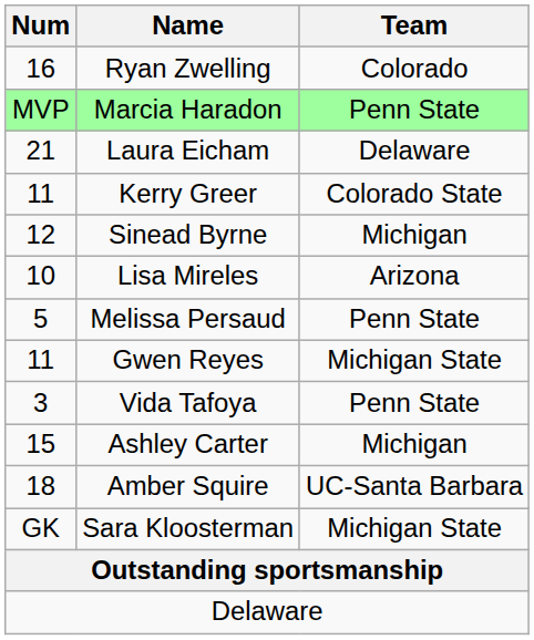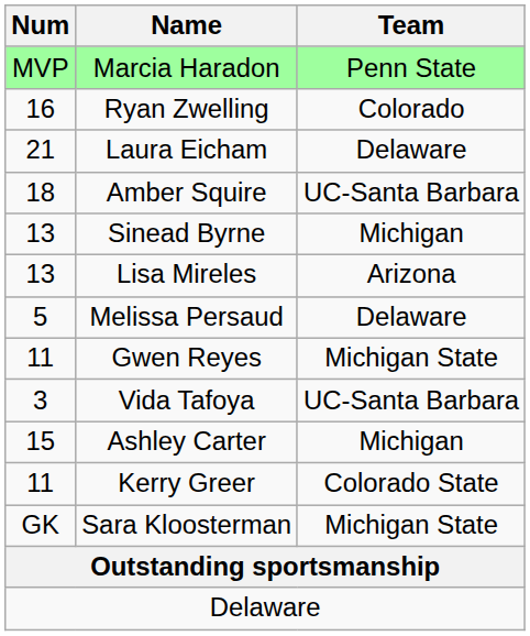 <table class="wikitable" style="text-align:center">
 <tr>
 <th>Num</th>
 <th>Name</th>
 <th>Team</th>
-</tr>
-<tr>
-<td>16</td>
-<td>Ryan Zwelling</td>
-<td>Colorado</td>
 </tr>
 <tr bgcolor="#9eff9e">
 <td>MVP</td>
 <td>Marcia Haradon</td>
 <td>Penn State</td>
 </tr>
 <tr>
+<td>16</td>
+<td>Ryan Zwelling</td>
+<td>Colorado</td>
+</tr>
+<tr>
 <td>21</td>
 <td>Laura Eicham</td>
 <td>Delaware</td>
 </tr>
 <tr>
-<td>11</td>
-<td>Kerry Greer</td>
-<td>Colorado State</td>
+<td>18</td>
+<td>Amber Squire</td>
+<td>UC-Santa Barbara</td>
 </tr>
 <tr>
-<td>12</td>
+<td>13</td>
 <td>Sinead Byrne</td>
 <td>Michigan</td>
 </tr>
 <tr>
-<td>10</td>
+<td>13</td>
 <td>Lisa Mireles</td>
 <td>Arizona</td>
 </tr>
 <tr>
 <td>5</td>
 <td>Melissa Persaud</td>
-<td>Penn State</td>
+<td>Delaware</td>
 </tr>
 <tr>
 <td>11</td>
 <td>Gwen Reyes</td>
 <td>Michigan State</td>
 </tr>
 <tr>
 <td>3</td>
 <td>Vida Tafoya</td>
-<td>Penn State</td>
+<td>UC-Santa Barbara</td>
 </tr>
 <tr>
 <td>15</td>
 <td>Ashley Carter</td>
 <td>Michigan</td>
 </tr>
 <tr>
-<td>18</td>
-<td>Amber Squire</td>
-<td>UC-Santa Barbara</td>
+<td>11</td>
+<td>Kerry Greer</td>
+<td>Colorado State</td>
 </tr>
 <tr>
 <td>GK</td>
 <td>Sara Kloosterman</td>
 <td>Michigan State</td>
 </tr>
 <tr>
 <th colspan="3">Outstanding sportsmanship</th>
 </tr>
 <tr>
 <td colspan="3">Delaware</td>
 </tr>
 </table>
